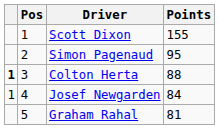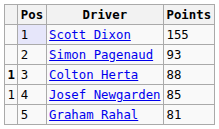 <table class="wikitable" style="font-size: 95%">
 <tr>
 <th></th>
 <th>Pos</th>
 <th>Driver</th>
 <th>Points</th>
 </tr>
 <tr>
 <td align="left"></td>
-<td>1</td>
+<td style="background: lavender;">1</td>
 <td> <a href='#'>Scott Dixon</a></td>
 <td>155</td>
 </tr>
 <tr>
 <td align="left"></td>
 <td>2</td>
 <td> <a href='#'>Simon Pagenaud</a></td>
-<td>95</td>
+<td>93</td>
 </tr>
 <tr>
 <td align="left"><strong> 1</strong></td>
 <td>3</td>
 <td> <a href='#'>Colton Herta</a></td>
 <td>88</td>
 </tr>
 <tr>
 <td align="left"> 1</td>
 <td>4</td>
 <td> <a href='#'>Josef Newgarden</a></td>
-<td>84</td>
+<td>85</td>
 </tr>
 <tr>
 <td align="left"></td>
 <td>5</td>
 <td> <a href='#'>Graham Rahal</a></td>
 <td>81</td>
 </tr>
 <tr>
 </tr>
 </table>
